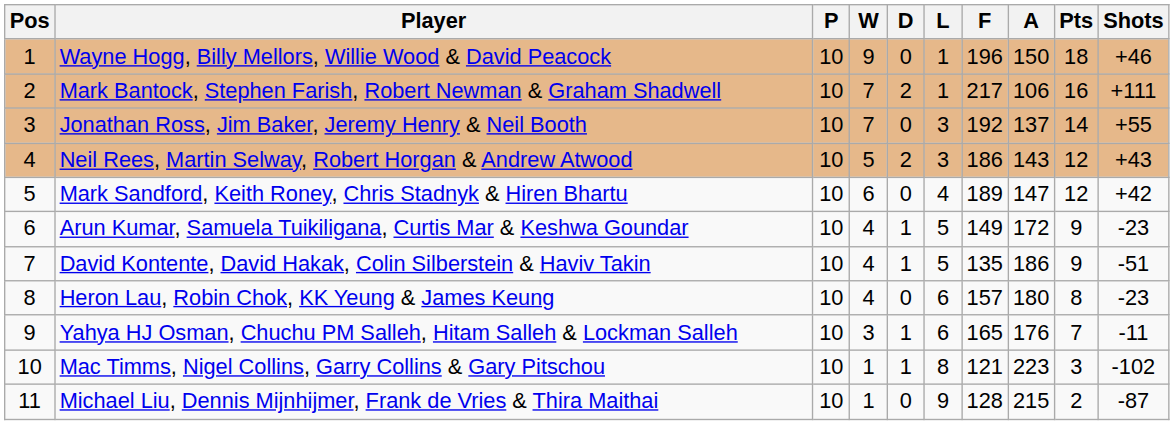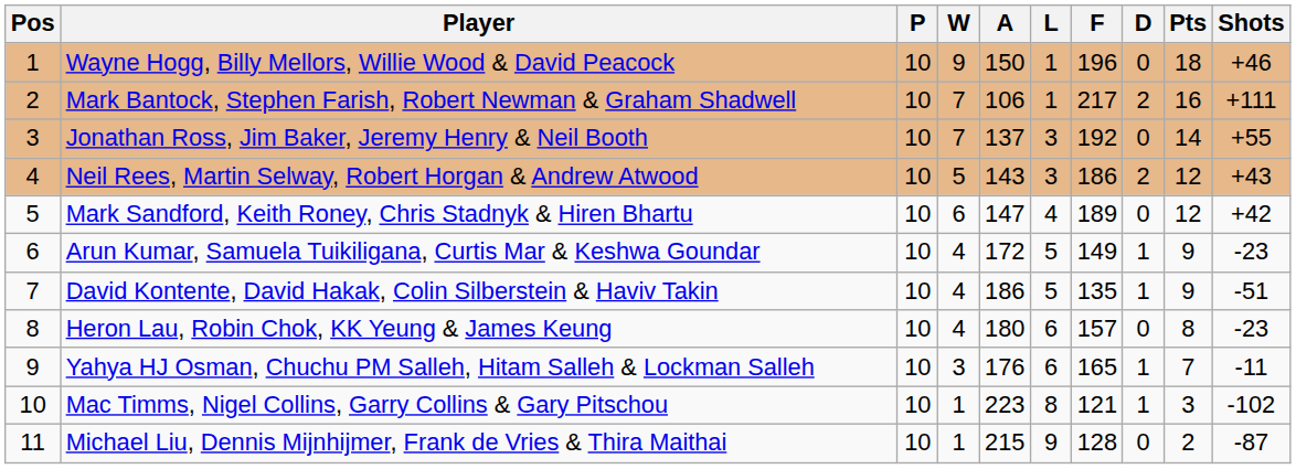 <table class="wikitable" style="font-size: 100%">
 <tr>
 <th width=20>Pos</th>
 <th width=550>Player</th>
 <th width=20>P</th>
 <th width=20>W</th>
-<th width=20>D</th>
+<th width=20>A</th>
 <th width=20>L</th>
 <th width=20>F</th>
-<th width=20>A</th>
+<th width=20>D</th>
 <th width=20>Pts</th>
 <th width=20>Shots</th>
 </tr>
 <tr align=center style="background: #E6B88A;">
 <td>1</td>
 <td align="left"> <a href='#'>Wayne Hogg</a>, <a href='#'>Billy Mellors</a>, <a href='#'>Willie Wood</a> & <a href='#'>David Peacock</a></td>
 <td>10</td>
 <td>9</td>
-<td>0</td>
+<td>150</td>
 <td>1</td>
 <td>196</td>
-<td>150</td>
+<td>0</td>
 <td>18</td>
 <td>+46</td>
 </tr>
 <tr align=center style="background: #E6B88A;">
 <td>2</td>
 <td align="left"> <a href='#'>Mark Bantock</a>, <a href='#'>Stephen Farish</a>, <a href='#'>Robert Newman</a> & <a href='#'>Graham Shadwell</a></td>
 <td>10</td>
 <td>7</td>
-<td>2</td>
+<td>106</td>
 <td>1</td>
 <td>217</td>
-<td>106</td>
+<td>2</td>
 <td>16</td>
 <td>+111</td>
 </tr>
 <tr align=center style="background: #E6B88A;">
 <td>3</td>
 <td align="left"> <a href='#'>Jonathan Ross</a>, <a href='#'>Jim Baker</a>, <a href='#'>Jeremy Henry</a> & <a href='#'>Neil Booth</a></td>
 <td>10</td>
 <td>7</td>
-<td>0</td>
+<td>137</td>
 <td>3</td>
 <td>192</td>
-<td>137</td>
+<td>0</td>
 <td>14</td>
 <td>+55</td>
 </tr>
 <tr align=center style="background: #E6B88A;">
 <td>4</td>
 <td align="left"> <a href='#'>Neil Rees</a>, <a href='#'>Martin Selway</a>, <a href='#'>Robert Horgan</a> & <a href='#'>Andrew Atwood</a></td>
 <td>10</td>
 <td>5</td>
-<td>2</td>
+<td>143</td>
 <td>3</td>
 <td>186</td>
-<td>143</td>
+<td>2</td>
 <td>12</td>
 <td>+43</td>
 </tr>
 <tr align=center>
 <td>5</td>
 <td align="left"> <a href='#'>Mark Sandford</a>, <a href='#'>Keith Roney</a>, <a href='#'>Chris Stadnyk</a> & <a href='#'>Hiren Bhartu</a></td>
 <td>10</td>
 <td>6</td>
-<td>0</td>
+<td>147</td>
 <td>4</td>
 <td>189</td>
-<td>147</td>
+<td>0</td>
 <td>12</td>
 <td>+42</td>
 </tr>
 <tr align=center>
 <td>6</td>
 <td align="left"> <a href='#'>Arun Kumar</a>, <a href='#'>Samuela Tuikiligana</a>, <a href='#'>Curtis Mar</a> & <a href='#'>Keshwa Goundar</a></td>
 <td>10</td>
 <td>4</td>
-<td>1</td>
+<td>172</td>
 <td>5</td>
 <td>149</td>
-<td>172</td>
+<td>1</td>
 <td>9</td>
 <td>-23</td>
 </tr>
 <tr align=center>
 <td>7</td>
 <td align="left"> <a href='#'>David Kontente</a>, <a href='#'>David Hakak</a>, <a href='#'>Colin Silberstein</a> & <a href='#'>Haviv Takin</a></td>
 <td>10</td>
 <td>4</td>
-<td>1</td>
+<td>186</td>
 <td>5</td>
 <td>135</td>
-<td>186</td>
+<td>1</td>
 <td>9</td>
 <td>-51</td>
 </tr>
 <tr align=center>
 <td>8</td>
 <td align="left"> <a href='#'>Heron Lau</a>, <a href='#'>Robin Chok</a>, <a href='#'>KK Yeung</a> & <a href='#'>James Keung</a></td>
 <td>10</td>
 <td>4</td>
-<td>0</td>
+<td>180</td>
 <td>6</td>
 <td>157</td>
-<td>180</td>
+<td>0</td>
 <td>8</td>
 <td>-23</td>
 </tr>
 <tr align=center>
 <td>9</td>
 <td align="left"> <a href='#'>Yahya HJ Osman</a>, <a href='#'>Chuchu PM Salleh</a>, <a href='#'>Hitam Salleh</a> & <a href='#'>Lockman Salleh</a></td>
 <td>10</td>
 <td>3</td>
-<td>1</td>
+<td>176</td>
 <td>6</td>
 <td>165</td>
-<td>176</td>
+<td>1</td>
 <td>7</td>
 <td>-11</td>
 </tr>
 <tr align=center>
 <td>10</td>
 <td align="left"> <a href='#'>Mac Timms</a>, <a href='#'>Nigel Collins</a>, <a href='#'>Garry Collins</a> & <a href='#'>Gary Pitschou</a></td>
 <td>10</td>
 <td>1</td>
-<td>1</td>
+<td>223</td>
 <td>8</td>
 <td>121</td>
-<td>223</td>
+<td>1</td>
 <td>3</td>
 <td>-102</td>
 </tr>
 <tr align=center>
 <td>11</td>
 <td align="left"> <a href='#'>Michael Liu</a>, <a href='#'>Dennis Mijnhijmer</a>, <a href='#'>Frank de Vries</a> & <a href='#'>Thira Maithai</a></td>
 <td>10</td>
 <td>1</td>
-<td>0</td>
+<td>215</td>
 <td>9</td>
 <td>128</td>
-<td>215</td>
+<td>0</td>
 <td>2</td>
 <td>-87</td>
 </tr>
 </table>
